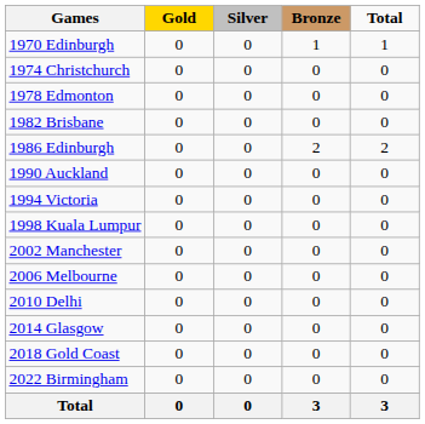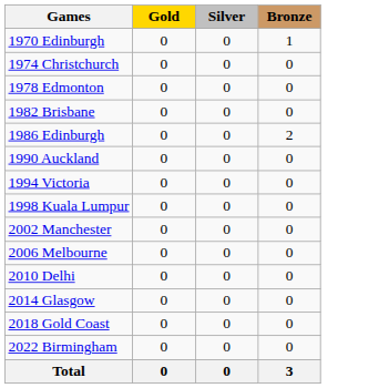 <table class="wikitable" style="text-align:center">
 <tr>
 <th>Games</th>
 <td width=60 bgcolor=gold><strong>Gold</strong></td>
 <td width=60 bgcolor=silver><strong>Silver</strong></td>
 <td width=60 bgcolor=cc9966><strong>Bronze</strong></td>
-<td width=60><strong>Total</strong></td>
 </tr>
 <tr>
 <td align=left><a href='#'>1970 Edinburgh</a></td>
 <td>0</td>
 <td>0</td>
 <td>1</td>
-<td>1</td>
 </tr>
 <tr>
 <td align=left><a href='#'>1974 Christchurch</a></td>
-<td>0</td>
 <td>0</td>
 <td>0</td>
 <td>0</td>
 </tr>
 <tr>
 <td align=left><a href='#'>1978 Edmonton</a></td>
 <td>0</td>
 <td>0</td>
 <td>0</td>
-<td>0</td>
 </tr>
 <tr>
 <td align=left><a href='#'>1982 Brisbane</a></td>
-<td>0</td>
 <td>0</td>
 <td>0</td>
 <td>0</td>
 </tr>
 <tr>
 <td align=left><a href='#'>1986 Edinburgh</a></td>
 <td>0</td>
 <td>0</td>
 <td>2</td>
-<td>2</td>
 </tr>
 <tr>
 <td align=left><a href='#'>1990 Auckland</a></td>
-<td>0</td>
 <td>0</td>
 <td>0</td>
 <td>0</td>
 </tr>
 <tr>
 <td align=left><a href='#'>1994 Victoria</a></td>
 <td>0</td>
 <td>0</td>
 <td>0</td>
-<td>0</td>
 </tr>
 <tr>
 <td align=left><a href='#'>1998 Kuala Lumpur</a></td>
-<td>0</td>
 <td>0</td>
 <td>0</td>
 <td>0</td>
 </tr>
 <tr>
 <td align=left><a href='#'>2002 Manchester</a></td>
 <td>0</td>
 <td>0</td>
 <td>0</td>
-<td>0</td>
 </tr>
 <tr>
 <td align=left><a href='#'>2006 Melbourne</a></td>
-<td>0</td>
 <td>0</td>
 <td>0</td>
 <td>0</td>
 </tr>
 <tr>
 <td align=left><a href='#'>2010 Delhi</a></td>
 <td>0</td>
 <td>0</td>
 <td>0</td>
-<td>0</td>
 </tr>
 <tr>
 <td align=left><a href='#'>2014 Glasgow</a></td>
-<td>0</td>
 <td>0</td>
 <td>0</td>
 <td>0</td>
 </tr>
 <tr>
 <td align=left><a href='#'>2018 Gold Coast</a></td>
 <td>0</td>
 <td>0</td>
 <td>0</td>
-<td>0</td>
 </tr>
 <tr>
 <td align=left><a href='#'>2022 Birmingham</a></td>
-<td>0</td>
 <td>0</td>
 <td>0</td>
 <td>0</td>
 </tr>
 <tr>
 <th>Total</th>
 <th>0</th>
 <th>0</th>
 <th>3</th>
-<th>3</th>
 </tr>
 </table>
